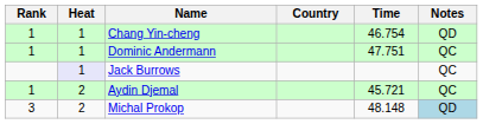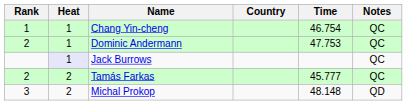 <table class="wikitable sortable" style="text-align:center" width=50%>
 <tr>
 <th>Rank</th>
 <th>Heat</th>
 <th>Name</th>
 <th>Country</th>
 <th>Time</th>
 <th>Notes</th>
 </tr>
 <tr bgcolor=ccffcc>
 <td>1</td>
 <td>1</td>
 <td align=left><a href='#'>Chang Yin-cheng</a></td>
 <td align=left></td>
 <td>46.754</td>
-<td>QD</td>
+<td>QC</td>
 </tr>
 <tr bgcolor=ccffcc>
-<td>1</td>
+<td>2</td>
 <td>1</td>
 <td align=left><a href='#'>Dominic Andermann</a></td>
 <td align=left></td>
-<td>47.751</td>
+<td>47.753</td>
 <td>QC</td>
 </tr>
 <tr>
 <td></td>
 <td style="background: lavender;">1</td>
 <td align=left><a href='#'>Jack Burrows</a></td>
 <td align=left></td>
 <td></td>
 <td>QC</td>
 </tr>
 <tr bgcolor=ccffcc>
-<td>1</td>
 <td>2</td>
-<td align=left><a href='#'>Aydin Djemal</a></td>
+<td>2</td>
+<td align=left><a href='#'>Tamás Farkas</a></td>
 <td align=left></td>
-<td>45.721</td>
+<td>45.777</td>
 <td>QC</td>
 </tr>
 <tr>
 <td>3</td>
 <td>2</td>
 <td align=left><a href='#'>Michal Prokop</a></td>
 <td align=left></td>
 <td>48.148</td>
-<td style="background: lightblue;">QD</td>
+<td>QD</td>
 </tr>
 </table>
